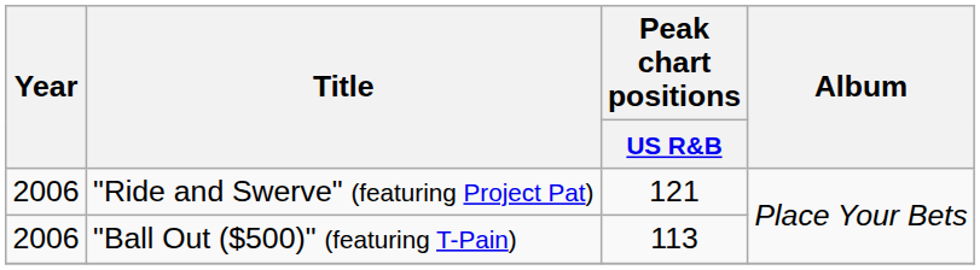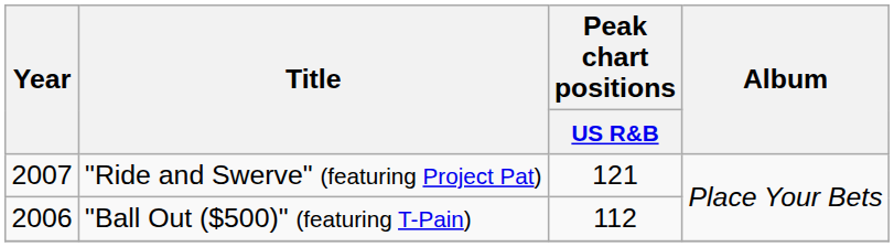 <table class="wikitable">
 <tr>
 <th align=center rowspan=2>Year</th>
 <th align=left rowspan=2>Title</th>
 <th align=center colspan=1>Peak chart positions</th>
 <th align=left rowspan=2>Album</th>
 </tr>
 <tr>
 <th align=center width=30><small><a href='#'>US R&B</a></small></th>
 </tr>
 <tr>
-<td align=center>2006</td>
+<td align=center>2007</td>
 <td align=left>"Ride and Swerve" <small>(featuring <a href='#'>Project Pat</a>)</small></td>
 <td align=center>121</td>
 <td align=left rowspan=2><em>Place Your Bets</em></td>
 </tr>
 <tr>
 <td align=center>2006</td>
 <td align=left>"Ball Out ($500)" <small>(featuring <a href='#'>T-Pain</a>)</small></td>
-<td align=center>113</td>
+<td align=center>112</td>
 </tr>
 <tr>
 </tr>
 </table>
